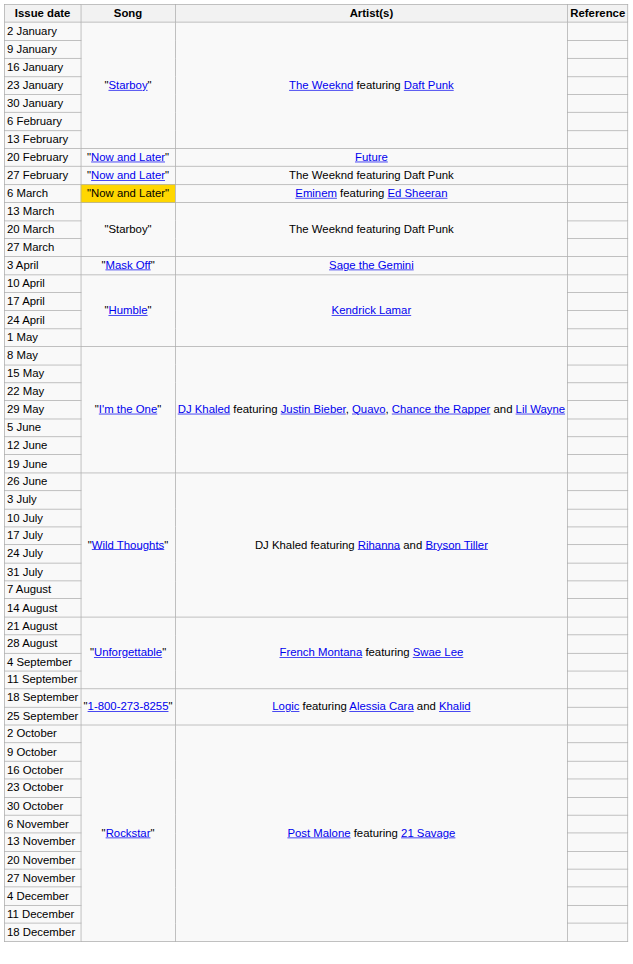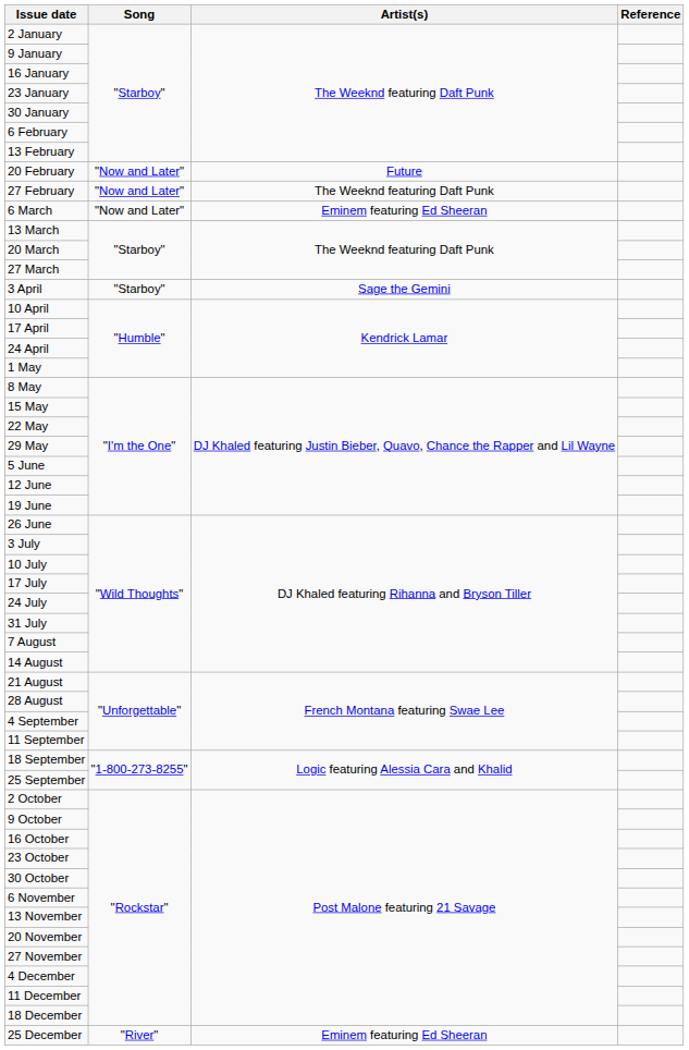 <table class="wikitable">
 <tr>
 <th>Issue date</th>
 <th>Song</th>
 <th>Artist(s)</th>
 <th>Reference</th>
 </tr>
 <tr>
 <td align="left">2 January</td>
 <td align="center" rowspan="7">"<a href='#'>Starboy</a>"</td>
 <td align="center" rowspan="7"><a href='#'>The Weeknd</a> featuring <a href='#'>Daft Punk</a></td>
 <td align="center"></td>
 </tr>
 <tr>
 <td align="left">9 January</td>
 <td align="center"></td>
 </tr>
 <tr>
 <td align="left">16 January</td>
 <td align="center"></td>
 </tr>
 <tr>
 <td align="left">23 January</td>
 <td align="center"></td>
 </tr>
 <tr>
 <td align="left">30 January</td>
 <td align="center"></td>
 </tr>
 <tr>
 <td align="left">6 February</td>
 <td align="center"></td>
 </tr>
 <tr>
 <td align="left">13 February</td>
 <td align="center"></td>
 </tr>
 <tr>
 <td align="left">20 February</td>
 <td align="center">"<a href='#'>Now and Later</a>"</td>
 <td align="center"><a href='#'>Future</a></td>
 <td align="center"></td>
 </tr>
 <tr>
 <td align="left">27 February</td>
 <td align="center">"<a href='#'>Now and Later</a>"</td>
 <td align="center">The Weeknd featuring Daft Punk</td>
 <td align="center"></td>
 </tr>
 <tr>
 <td align="left">6 March</td>
-<td align="center" style="background: gold;">"Now and Later"</td>
+<td align="center">"Now and Later"</td>
 <td align="center"><a href='#'>Eminem</a> featuring <a href='#'>Ed Sheeran</a></td>
 <td align="center"></td>
 </tr>
 <tr>
 <td align="left">13 March</td>
 <td align="center" rowspan="3">"Starboy"</td>
 <td align="center" rowspan="3">The Weeknd featuring Daft Punk</td>
 <td align="center"></td>
 </tr>
 <tr>
 <td align="left">20 March</td>
 <td align="center"></td>
 </tr>
 <tr>
 <td align="left">27 March</td>
 <td align="center"></td>
 </tr>
 <tr>
 <td align="left">3 April</td>
-<td align="center">"<a href='#'>Mask Off</a>"</td>
+<td align="center">"Starboy"</td>
 <td align="center"><a href='#'>Sage the Gemini</a></td>
 <td align="center"></td>
 </tr>
 <tr>
 <td align="left">10 April</td>
 <td align="center" rowspan="4">"<a href='#'>Humble</a>"</td>
 <td align="center" rowspan="4"><a href='#'>Kendrick Lamar</a></td>
 <td align="center"></td>
 </tr>
 <tr>
 <td align="left">17 April</td>
 <td align="center"></td>
 </tr>
 <tr>
 <td align="left">24 April</td>
 <td align="center"></td>
 </tr>
 <tr>
 <td align="left">1 May</td>
 <td align="center"></td>
 </tr>
 <tr>
 <td align="left">8 May</td>
 <td align="center" rowspan="7">"<a href='#'>I'm the One</a>"</td>
 <td align="center" rowspan="7"><a href='#'>DJ Khaled</a> featuring <a href='#'>Justin Bieber</a>, <a href='#'>Quavo</a>, <a href='#'>Chance the Rapper</a> and <a href='#'>Lil Wayne</a></td>
 <td align="center"></td>
 </tr>
 <tr>
 <td align="left">15 May</td>
 <td align="center"></td>
 </tr>
 <tr>
 <td align="left">22 May</td>
 <td align="center"></td>
 </tr>
 <tr>
 <td align="left">29 May</td>
 <td align="center"></td>
 </tr>
 <tr>
 <td align="left">5 June</td>
 <td align="center"></td>
 </tr>
 <tr>
 <td align="left">12 June</td>
 <td align="center"></td>
 </tr>
 <tr>
 <td align="left">19 June</td>
 <td align="center"></td>
 </tr>
 <tr>
 <td align="left">26 June</td>
 <td align="center" rowspan="8">"<a href='#'>Wild Thoughts</a>"</td>
 <td align="center" rowspan="8">DJ Khaled featuring <a href='#'>Rihanna</a> and <a href='#'>Bryson Tiller</a></td>
 <td align="center"></td>
 </tr>
 <tr>
 <td align="left">3 July</td>
 <td align="center"></td>
 </tr>
 <tr>
 <td align="left">10 July</td>
 <td align="center"></td>
 </tr>
 <tr>
 <td align="left">17 July</td>
 <td align="center"></td>
 </tr>
 <tr>
 <td align="left">24 July</td>
 <td align="center"></td>
 </tr>
 <tr>
 <td align="left">31 July</td>
 <td align="center"></td>
 </tr>
 <tr>
 <td align="left">7 August</td>
 <td align="center"></td>
 </tr>
 <tr>
 <td align="left">14 August</td>
 <td align="center"></td>
 </tr>
 <tr>
 <td align="left">21 August</td>
 <td align="center" rowspan="4">"<a href='#'>Unforgettable</a>"</td>
 <td align="center" rowspan="4"><a href='#'>French Montana</a> featuring <a href='#'>Swae Lee</a></td>
 <td align="center"></td>
 </tr>
 <tr>
 <td align="left">28 August</td>
 <td align="center"></td>
 </tr>
 <tr>
 <td align="left">4 September</td>
 <td align="center"></td>
 </tr>
 <tr>
 <td align="left">11 September</td>
 <td align="center"></td>
 </tr>
 <tr>
 <td align="left">18 September</td>
 <td align="center" rowspan="2">"<a href='#'>1-800-273-8255</a>"</td>
 <td align="center" rowspan="2"><a href='#'>Logic</a> featuring <a href='#'>Alessia Cara</a> and <a href='#'>Khalid</a></td>
 <td align="center"></td>
 </tr>
 <tr>
 <td align="left">25 September</td>
 <td align="center"></td>
 </tr>
 <tr>
 <td align="left">2 October</td>
 <td align="center" rowspan="12">"<a href='#'>Rockstar</a>"</td>
 <td align="center" rowspan="12"><a href='#'>Post Malone</a> featuring <a href='#'>21 Savage</a></td>
 <td align="center"></td>
 </tr>
 <tr>
 <td align="left">9 October</td>
 <td align="center"></td>
 </tr>
 <tr>
 <td align="left">16 October</td>
 <td align="center"></td>
 </tr>
 <tr>
 <td align="left">23 October</td>
 <td align="center"></td>
 </tr>
 <tr>
 <td align="left">30 October</td>
 <td align="center"></td>
 </tr>
 <tr>
 <td align="left">6 November</td>
 <td align="center"></td>
 </tr>
 <tr>
 <td align="left">13 November</td>
 <td align="center"></td>
 </tr>
 <tr>
 <td align="left">20 November</td>
 <td align="center"></td>
 </tr>
 <tr>
 <td align="left">27 November</td>
 <td align="center"></td>
 </tr>
 <tr>
 <td align="left">4 December</td>
 <td align="center"></td>
 </tr>
 <tr>
 <td align="left">11 December</td>
 <td align="center"></td>
 </tr>
 <tr>
 <td align="left">18 December</td>
 <td align="center"></td>
 </tr>
+<tr>
+<td align="left">25 December</td>
+<td align="center">"<a href='#'>River</a>"</td>
+<td align="center"><a href='#'>Eminem</a> featuring <a href='#'>Ed Sheeran</a></td>
+<td align="center"></td>
+</tr>
 </table>
